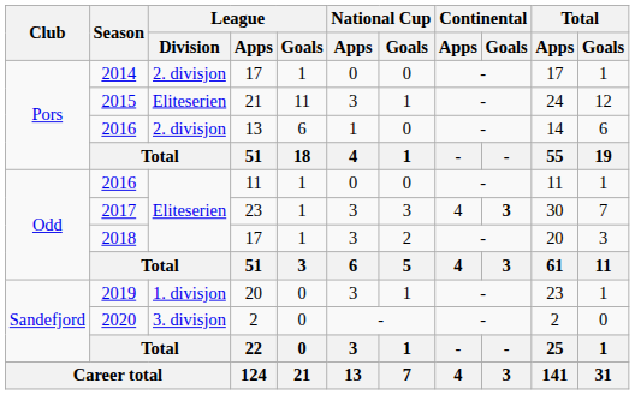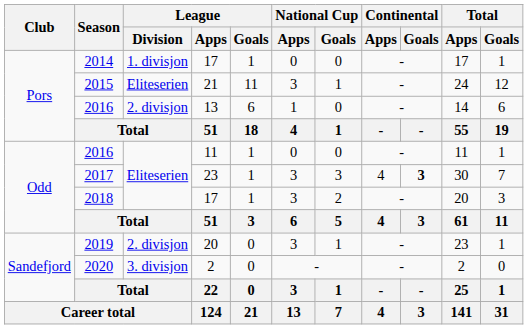 <table class="wikitable" style="text-align: center;">
 <tr>
 <th rowspan="2">Club</th>
 <th rowspan="2">Season</th>
 <th colspan="3">League</th>
 <th colspan="2">National Cup</th>
 <th colspan="2">Continental</th>
 <th colspan="2">Total</th>
 </tr>
 <tr>
 <th>Division</th>
 <th>Apps</th>
 <th>Goals</th>
 <th>Apps</th>
 <th>Goals</th>
 <th>Apps</th>
 <th>Goals</th>
 <th>Apps</th>
 <th>Goals</th>
 </tr>
 <tr>
 <td rowspan="4"><a href='#'>Pors</a></td>
 <td><a href='#'>2014</a></td>
-<td rowspan="1"><a href='#'>2. divisjon</a></td>
+<td rowspan="1"><a href='#'>1. divisjon</a></td>
 <td>17</td>
 <td>1</td>
 <td>0</td>
 <td>0</td>
 <td colspan="2">-</td>
 <td>17</td>
 <td>1</td>
 </tr>
 <tr>
 <td><a href='#'>2015</a></td>
 <td rowspan="1"><a href='#'>Eliteserien</a></td>
 <td>21</td>
 <td>11</td>
 <td>3</td>
 <td>1</td>
 <td colspan="2">-</td>
 <td>24</td>
 <td>12</td>
 </tr>
 <tr>
 <td><a href='#'>2016</a></td>
 <td rowspan="1"><a href='#'>2. divisjon</a></td>
 <td>13</td>
 <td>6</td>
 <td>1</td>
 <td>0</td>
 <td colspan="2">-</td>
 <td>14</td>
 <td>6</td>
 </tr>
 <tr>
 <th colspan="2">Total</th>
 <th>51</th>
 <th>18</th>
 <th>4</th>
 <th>1</th>
 <th>-</th>
 <th>-</th>
 <th>55</th>
 <th>19</th>
 </tr>
 <tr>
 <td rowspan="4"><a href='#'>Odd</a></td>
 <td><a href='#'>2016</a></td>
 <td rowspan="3"><a href='#'>Eliteserien</a></td>
 <td>11</td>
 <td>1</td>
 <td>0</td>
 <td>0</td>
 <td colspan="2">-</td>
 <td>11</td>
 <td>1</td>
 </tr>
 <tr>
 <td><a href='#'>2017</a></td>
 <td>23</td>
 <td>1</td>
 <td>3</td>
 <td>3</td>
 <td>4</td>
 <td><strong>3</strong></td>
 <td>30</td>
 <td>7</td>
 </tr>
 <tr>
 <td><a href='#'>2018</a></td>
 <td>17</td>
 <td>1</td>
 <td>3</td>
 <td>2</td>
 <td colspan="2">-</td>
 <td>20</td>
 <td>3</td>
 </tr>
 <tr>
 <th colspan="2">Total</th>
 <th>51</th>
 <th>3</th>
 <th>6</th>
 <th>5</th>
 <th>4</th>
 <th>3</th>
 <th>61</th>
 <th>11</th>
 </tr>
 <tr>
 <td rowspan="3"><a href='#'>Sandefjord</a></td>
 <td><a href='#'>2019</a></td>
-<td rowspan="1"><a href='#'>1. divisjon</a></td>
+<td rowspan="1"><a href='#'>2. divisjon</a></td>
 <td>20</td>
 <td>0</td>
 <td>3</td>
 <td>1</td>
 <td colspan="2">-</td>
 <td>23</td>
 <td>1</td>
 </tr>
 <tr>
 <td><a href='#'>2020</a></td>
 <td rowspan="1"><a href='#'>3. divisjon</a></td>
 <td>2</td>
 <td>0</td>
 <td colspan="2">-</td>
 <td colspan="2">-</td>
 <td>2</td>
 <td>0</td>
 </tr>
 <tr>
 <th colspan="2">Total</th>
 <th>22</th>
 <th>0</th>
 <th>3</th>
 <th>1</th>
 <th>-</th>
 <th>-</th>
 <th>25</th>
 <th>1</th>
 </tr>
 <tr>
 <th colspan="3">Career total</th>
 <th>124</th>
 <th>21</th>
 <th>13</th>
 <th>7</th>
 <th>4</th>
 <th>3</th>
 <th>141</th>
 <th>31</th>
 </tr>
 </table>
